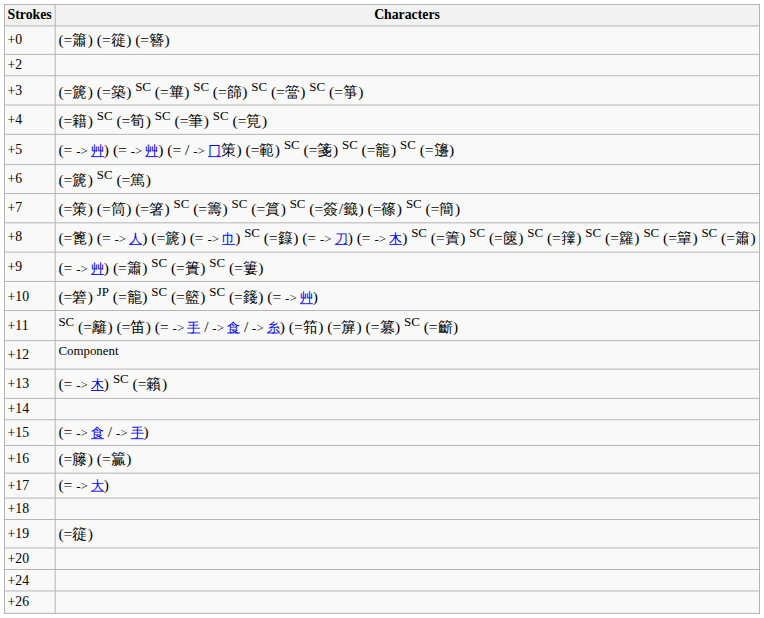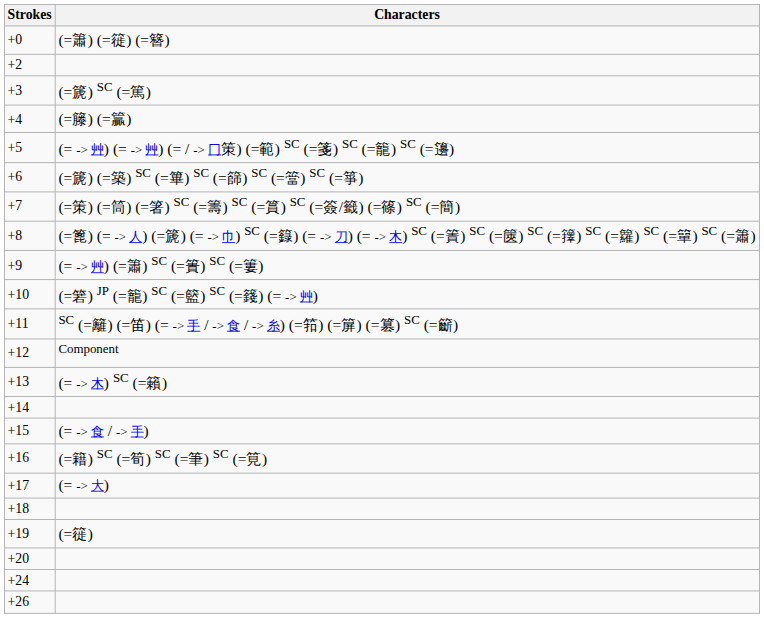 <table class="wikitable">
 <tr>
 <th>Strokes</th>
 <th>Characters</th>
 </tr>
 <tr>
 <td>+0</td>
 <td style="font-size: large;"> (=簫)    (=簁)                    (=簪)    </td>
 </tr>
 <tr>
 <td>+2</td>
 <td style="font-size: large;"> </td>
 </tr>
 <tr>
 <td>+3</td>
-<td style="font-size: large;">     (=篪)                (=築)         <sup>SC</sup> (=篳) <sup>SC</sup> (=篩) <sup>SC</sup> (=簹) <sup>SC</sup> (=箏)</td>
+<td style="font-size: large;">   (=篪)     <sup>SC</sup> (=篤)</td>
 </tr>
 <tr>
 <td>+4</td>
-<td style="font-size: large;">    (=籍)   <sup>SC</sup> (=筍)         <sup>SC</sup> (=筆) <sup>SC</sup> (=筧)</td>
+<td style="font-size: large;">  (=籐)      (=籯)    </td>
 </tr>
 <tr>
 <td>+5</td>
 <td style="font-size: large;">              (= <small>-> <a href='#'>艸</a></small>)  (= <small>-> <a href='#'>艸</a></small>)    (= / <small>-> <a href='#'>冂</a></small>策)               (=範)     <sup>SC</sup> (=箋)  <sup>SC</sup> (=籠)  <sup>SC</sup> (=籩)</td>
 </tr>
 <tr>
 <td>+6</td>
-<td style="font-size: large;">   (=篪)     <sup>SC</sup> (=篤)</td>
+<td style="font-size: large;">     (=篪)                (=築)         <sup>SC</sup> (=篳) <sup>SC</sup> (=篩) <sup>SC</sup> (=簹) <sup>SC</sup> (=箏)</td>
 </tr>
 <tr>
 <td>+7</td>
 <td style="font-size: large;"> (=策)            (=筒)       (=箸)          <sup>SC</sup> (=籌)   <sup>SC</sup> (=篔)  <sup>SC</sup> (=簽/籤)  (=篠) <sup>SC</sup> (=簡) </td>
 </tr>
 <tr>
 <td>+8</td>
 <td style="font-size: large;">      (=篦)  (= <small>-> <a href='#'>人</a></small>)        (=篪)     (= <small>-> <a href='#'>巾</a></small>) <sup>SC</sup> (=籙)        (= <small>-> <a href='#'>刀</a></small>)       (= <small>-> <a href='#'>木</a></small>)      <sup>SC</sup> (=簀) <sup>SC</sup> (=篋) <sup>SC</sup> (=籜) <sup>SC</sup> (=籮) <sup>SC</sup> (=簞) <sup>SC</sup> (=簫)</td>
 </tr>
 <tr>
 <td>+9</td>
 <td style="font-size: large;">             (= <small>-> <a href='#'>艸</a></small>)       (=簫)                 <sup>SC</sup> (=簣)  <sup>SC</sup> (=簍)</td>
 </tr>
 <tr>
 <td>+10</td>
 <td style="font-size: large;">         (=箬)                  <sup>JP</sup> (=籠) <sup>SC</sup> (=籃) <sup>SC</sup> (=籛)  (= <small>-> <a href='#'>艸</a></small>) </td>
 </tr>
 <tr>
 <td>+11</td>
 <td style="font-size: large;"> <sup>SC</sup> (=籬)    (=笛)      (= <small>-> <a href='#'>手</a></small> /  <small>-> <a href='#'>食</a></small> /  <small>-> <a href='#'>糸</a></small>)              (=筘)   (=箳)          (=篡)   <sup>SC</sup> (=籪) </td>
 </tr>
 <tr>
 <td>+12</td>
 <td style="font-size: large;"> <sup>Component</sup></td>
 </tr>
 <tr>
 <td>+13</td>
 <td style="font-size: large;">     (= <small>-> <a href='#'>木</a></small>)          <sup>SC</sup> (=籟) </td>
 </tr>
 <tr>
 <td>+14</td>
 <td style="font-size: large;">              </td>
 </tr>
 <tr>
 <td>+15</td>
 <td style="font-size: large;">  (= <small>-> <a href='#'>食</a></small> /  <small>-> <a href='#'>手</a></small>)   </td>
 </tr>
 <tr>
 <td>+16</td>
-<td style="font-size: large;">  (=籐)      (=籯)    </td>
+<td style="font-size: large;">    (=籍)   <sup>SC</sup> (=筍)         <sup>SC</sup> (=筆) <sup>SC</sup> (=筧)</td>
 </tr>
 <tr>
 <td>+17</td>
 <td style="font-size: large;">       (= <small>-> <a href='#'>大</a></small>)</td>
 </tr>
 <tr>
 <td>+18</td>
 <td style="font-size: large;"></td>
 </tr>
 <tr>
 <td>+19</td>
 <td style="font-size: large;">    (=簁) </td>
 </tr>
 <tr>
 <td>+20</td>
 <td style="font-size: large;"> </td>
 </tr>
 <tr>
 <td>+24</td>
 <td style="font-size: large;"></td>
 </tr>
 <tr>
 <td>+26</td>
 <td style="font-size: large;"></td>
 </tr>
 </table>
